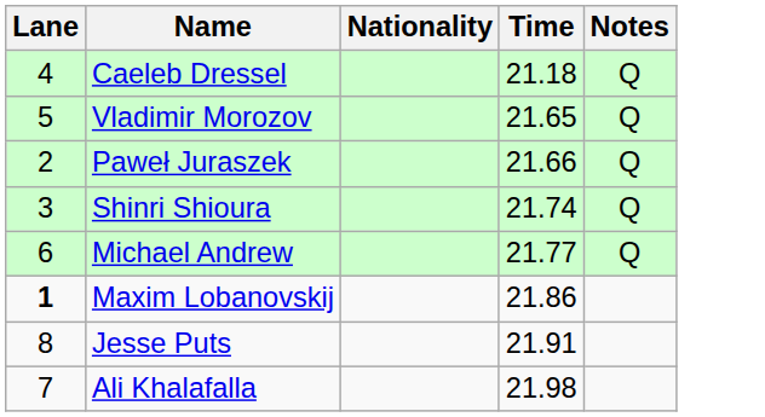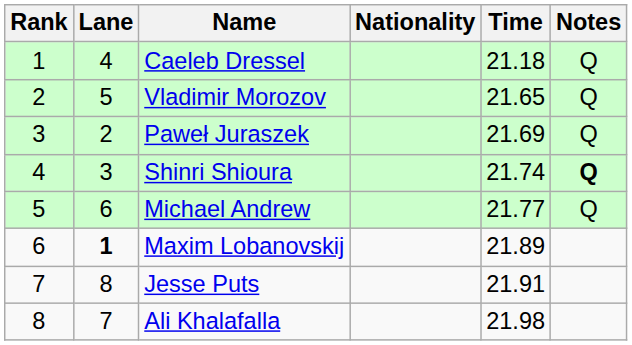 <table class="wikitable sortable" style="text-align:center">
 <tr>
+<th>Rank</th>
 <th>Lane</th>
 <th>Name</th>
 <th>Nationality</th>
 <th>Time</th>
 <th>Notes</th>
 </tr>
 <tr bgcolor=ccffcc>
+<td>1</td>
 <td>4</td>
 <td align=left><a href='#'>Caeleb Dressel</a></td>
 <td align=left></td>
 <td>21.18</td>
 <td>Q</td>
 </tr>
 <tr bgcolor=ccffcc>
+<td>2</td>
 <td>5</td>
 <td align=left><a href='#'>Vladimir Morozov</a></td>
 <td align=left></td>
 <td>21.65</td>
 <td>Q</td>
 </tr>
 <tr bgcolor=ccffcc>
+<td>3</td>
 <td>2</td>
 <td align=left><a href='#'>Paweł Juraszek</a></td>
 <td align=left></td>
-<td>21.66</td>
+<td>21.69</td>
 <td>Q</td>
 </tr>
 <tr bgcolor=ccffcc>
+<td>4</td>
 <td>3</td>
 <td align=left><a href='#'>Shinri Shioura</a></td>
 <td align=left></td>
 <td>21.74</td>
-<td>Q</td>
+<td><strong>Q</strong></td>
 </tr>
 <tr bgcolor=ccffcc>
+<td>5</td>
 <td>6</td>
 <td align=left><a href='#'>Michael Andrew</a></td>
 <td align=left></td>
 <td>21.77</td>
 <td>Q</td>
 </tr>
 <tr>
+<td>6</td>
 <td><strong>1</strong></td>
 <td align=left><a href='#'>Maxim Lobanovskij</a></td>
 <td align=left></td>
-<td>21.86</td>
+<td>21.89</td>
 <td></td>
 </tr>
 <tr>
+<td>7</td>
 <td>8</td>
 <td align=left><a href='#'>Jesse Puts</a></td>
 <td align=left></td>
 <td>21.91</td>
 <td></td>
 </tr>
 <tr>
+<td>8</td>
 <td>7</td>
 <td align=left><a href='#'>Ali Khalafalla</a></td>
 <td align=left></td>
 <td>21.98</td>
 <td></td>
 </tr>
 </table>
